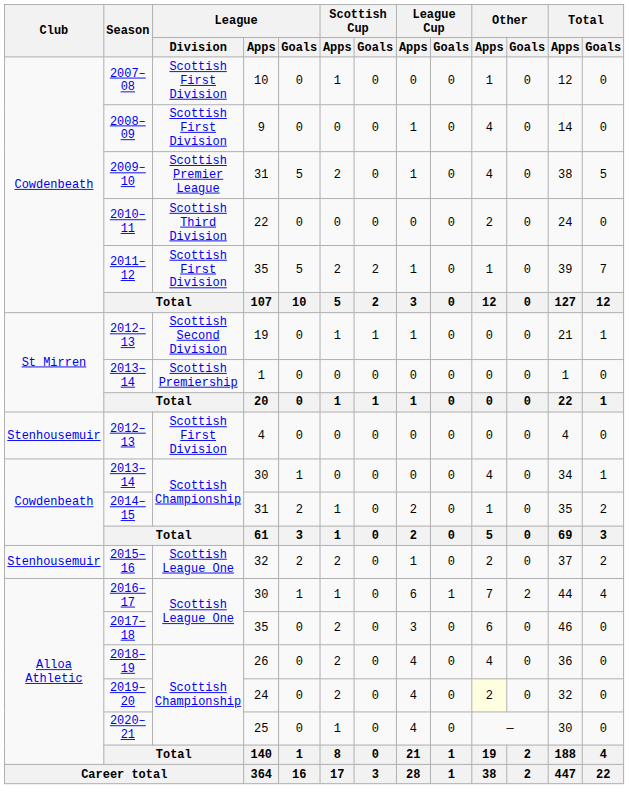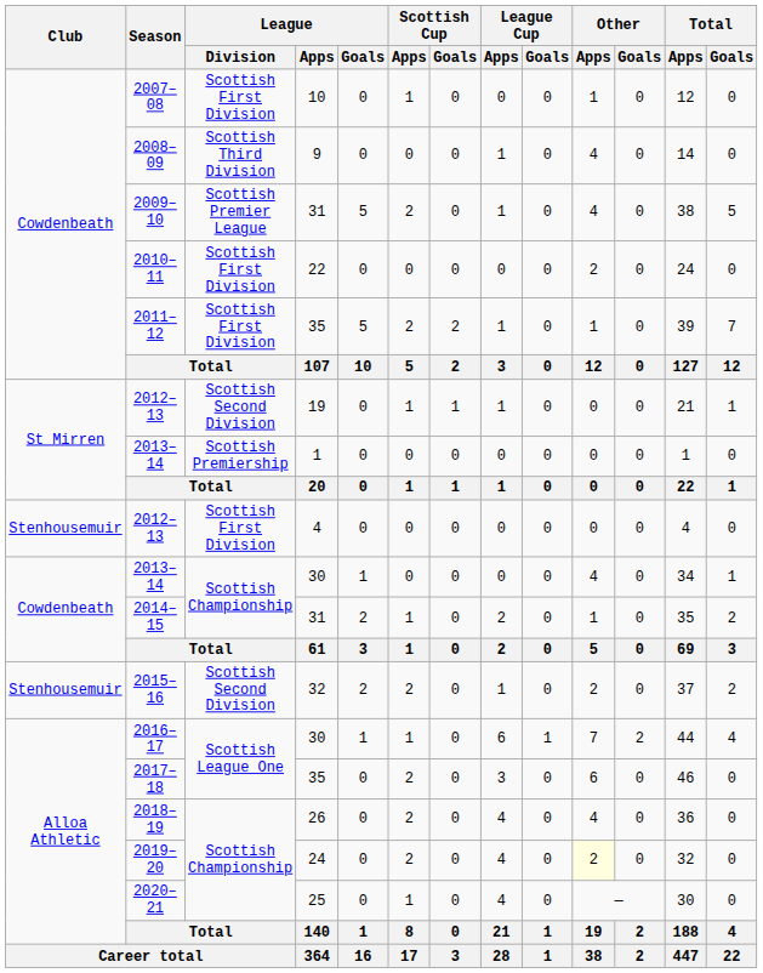 <table class="wikitable" style="text-align:center">
 <tr>
 <th rowspan=2>Club</th>
 <th rowspan=2>Season</th>
 <th colspan=3>League</th>
 <th colspan=2>Scottish Cup</th>
 <th colspan=2>League Cup</th>
 <th colspan=2>Other</th>
 <th colspan=2>Total</th>
 </tr>
 <tr>
 <th>Division</th>
 <th>Apps</th>
 <th>Goals</th>
 <th>Apps</th>
 <th>Goals</th>
 <th>Apps</th>
 <th>Goals</th>
 <th>Apps</th>
 <th>Goals</th>
 <th>Apps</th>
 <th>Goals</th>
 </tr>
 <tr>
 <td rowspan="6"><a href='#'>Cowdenbeath</a></td>
 <td><a href='#'>2007–08</a></td>
 <td><a href='#'>Scottish First Division</a></td>
 <td>10</td>
 <td>0</td>
 <td>1</td>
 <td>0</td>
 <td>0</td>
 <td>0</td>
 <td>1</td>
 <td>0</td>
 <td>12</td>
 <td>0</td>
 </tr>
 <tr>
 <td><a href='#'>2008–09</a></td>
-<td><a href='#'>Scottish First Division</a></td>
+<td><a href='#'>Scottish Third Division</a></td>
 <td>9</td>
 <td>0</td>
 <td>0</td>
 <td>0</td>
 <td>1</td>
 <td>0</td>
 <td>4</td>
 <td>0</td>
 <td>14</td>
 <td>0</td>
 </tr>
 <tr>
 <td><a href='#'>2009–10</a></td>
 <td><a href='#'>Scottish Premier League</a></td>
 <td>31</td>
 <td>5</td>
 <td>2</td>
 <td>0</td>
 <td>1</td>
 <td>0</td>
 <td>4</td>
 <td>0</td>
 <td>38</td>
 <td>5</td>
 </tr>
 <tr>
 <td><a href='#'>2010–11</a></td>
-<td><a href='#'>Scottish Third Division</a></td>
+<td><a href='#'>Scottish First Division</a></td>
 <td>22</td>
 <td>0</td>
 <td>0</td>
 <td>0</td>
 <td>0</td>
 <td>0</td>
 <td>2</td>
 <td>0</td>
 <td>24</td>
 <td>0</td>
 </tr>
 <tr>
 <td><a href='#'>2011–12</a></td>
 <td><a href='#'>Scottish First Division</a></td>
 <td>35</td>
 <td>5</td>
 <td>2</td>
 <td>2</td>
 <td>1</td>
 <td>0</td>
 <td>1</td>
 <td>0</td>
 <td>39</td>
 <td>7</td>
 </tr>
 <tr>
 <th colspan="2">Total</th>
 <th>107</th>
 <th>10</th>
 <th>5</th>
 <th>2</th>
 <th>3</th>
 <th>0</th>
 <th>12</th>
 <th>0</th>
 <th>127</th>
 <th>12</th>
 </tr>
 <tr>
 <td rowspan="3"><a href='#'>St Mirren</a></td>
 <td><a href='#'>2012–13</a></td>
 <td><a href='#'>Scottish Second Division</a></td>
 <td>19</td>
 <td>0</td>
 <td>1</td>
 <td>1</td>
 <td>1</td>
 <td>0</td>
 <td>0</td>
 <td>0</td>
 <td>21</td>
 <td>1</td>
 </tr>
 <tr>
 <td><a href='#'>2013–14</a></td>
 <td><a href='#'>Scottish Premiership</a></td>
 <td>1</td>
 <td>0</td>
 <td>0</td>
 <td>0</td>
 <td>0</td>
 <td>0</td>
 <td>0</td>
 <td>0</td>
 <td>1</td>
 <td>0</td>
 </tr>
 <tr>
 <th colspan="2">Total</th>
 <th>20</th>
 <th>0</th>
 <th>1</th>
 <th>1</th>
 <th>1</th>
 <th>0</th>
 <th>0</th>
 <th>0</th>
 <th>22</th>
 <th>1</th>
 </tr>
 <tr>
 <td><a href='#'>Stenhousemuir</a></td>
 <td><a href='#'>2012–13</a></td>
 <td><a href='#'>Scottish First Division</a></td>
 <td>4</td>
 <td>0</td>
 <td>0</td>
 <td>0</td>
 <td>0</td>
 <td>0</td>
 <td>0</td>
 <td>0</td>
 <td>4</td>
 <td>0</td>
 </tr>
 <tr>
 <td rowspan="3"><a href='#'>Cowdenbeath</a></td>
 <td><a href='#'>2013–14</a></td>
 <td rowspan="2"><a href='#'>Scottish Championship</a></td>
 <td>30</td>
 <td>1</td>
 <td>0</td>
 <td>0</td>
 <td>0</td>
 <td>0</td>
 <td>4</td>
 <td>0</td>
 <td>34</td>
 <td>1</td>
 </tr>
 <tr>
 <td><a href='#'>2014–15</a></td>
 <td>31</td>
 <td>2</td>
 <td>1</td>
 <td>0</td>
 <td>2</td>
 <td>0</td>
 <td>1</td>
 <td>0</td>
 <td>35</td>
 <td>2</td>
 </tr>
 <tr>
 <th colspan="2">Total</th>
 <th>61</th>
 <th>3</th>
 <th>1</th>
 <th>0</th>
 <th>2</th>
 <th>0</th>
 <th>5</th>
 <th>0</th>
 <th>69</th>
 <th>3</th>
 </tr>
 <tr>
 <td><a href='#'>Stenhousemuir</a></td>
 <td><a href='#'>2015–16</a></td>
-<td><a href='#'>Scottish League One</a></td>
+<td><a href='#'>Scottish Second Division</a></td>
 <td>32</td>
 <td>2</td>
 <td>2</td>
 <td>0</td>
 <td>1</td>
 <td>0</td>
 <td>2</td>
 <td>0</td>
 <td>37</td>
 <td>2</td>
 </tr>
 <tr>
 <td rowspan="6"><a href='#'>Alloa Athletic</a></td>
 <td><a href='#'>2016–17</a></td>
 <td rowspan="2"><a href='#'>Scottish League One</a></td>
 <td>30</td>
 <td>1</td>
 <td>1</td>
 <td>0</td>
 <td>6</td>
 <td>1</td>
 <td>7</td>
 <td>2</td>
 <td>44</td>
 <td>4</td>
 </tr>
 <tr>
 <td><a href='#'>2017–18</a></td>
 <td>35</td>
 <td>0</td>
 <td>2</td>
 <td>0</td>
 <td>3</td>
 <td>0</td>
 <td>6</td>
 <td>0</td>
 <td>46</td>
 <td>0</td>
 </tr>
 <tr>
 <td><a href='#'>2018–19</a></td>
 <td rowspan=3><a href='#'>Scottish Championship</a></td>
 <td>26</td>
 <td>0</td>
 <td>2</td>
 <td>0</td>
 <td>4</td>
 <td>0</td>
 <td>4</td>
 <td>0</td>
 <td>36</td>
 <td>0</td>
 </tr>
 <tr>
 <td><a href='#'>2019–20</a></td>
 <td>24</td>
 <td>0</td>
 <td>2</td>
 <td>0</td>
 <td>4</td>
 <td>0</td>
 <td style="background: lightyellow;">2</td>
 <td>0</td>
 <td>32</td>
 <td>0</td>
 </tr>
 <tr>
 <td><a href='#'>2020–21</a></td>
 <td>25</td>
 <td>0</td>
 <td>1</td>
 <td>0</td>
 <td>4</td>
 <td>0</td>
 <td colspan="2">—</td>
 <td>30</td>
 <td>0</td>
 </tr>
 <tr>
 <th colspan="2">Total</th>
 <th>140</th>
 <th>1</th>
 <th>8</th>
 <th>0</th>
 <th>21</th>
 <th>1</th>
 <th>19</th>
 <th>2</th>
 <th>188</th>
 <th>4</th>
 </tr>
 <tr>
 <th colspan="3">Career total</th>
 <th>364</th>
 <th>16</th>
 <th>17</th>
 <th>3</th>
 <th>28</th>
 <th>1</th>
 <th>38</th>
 <th>2</th>
 <th>447</th>
 <th>22</th>
 </tr>
 </table>
